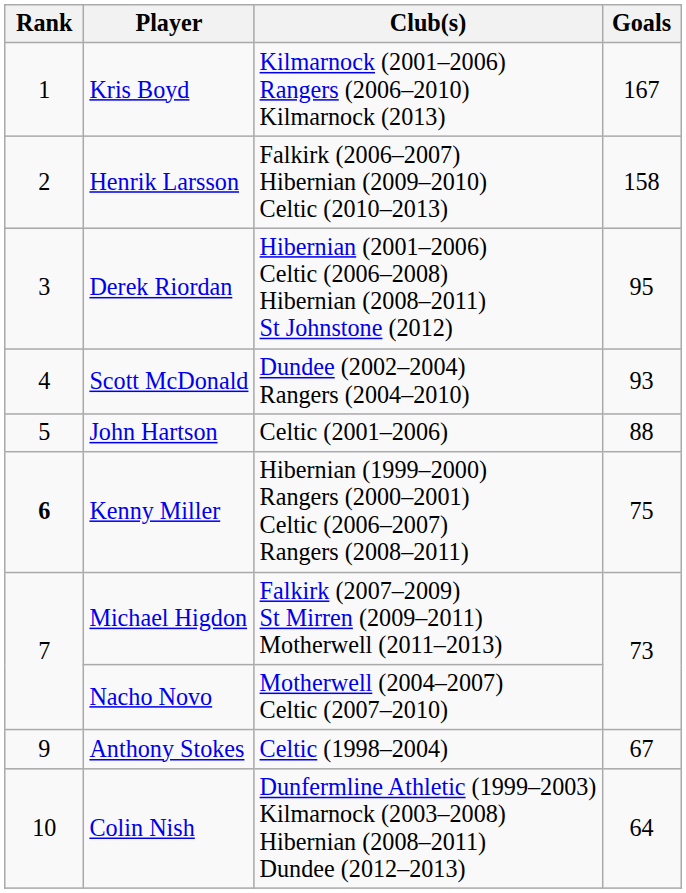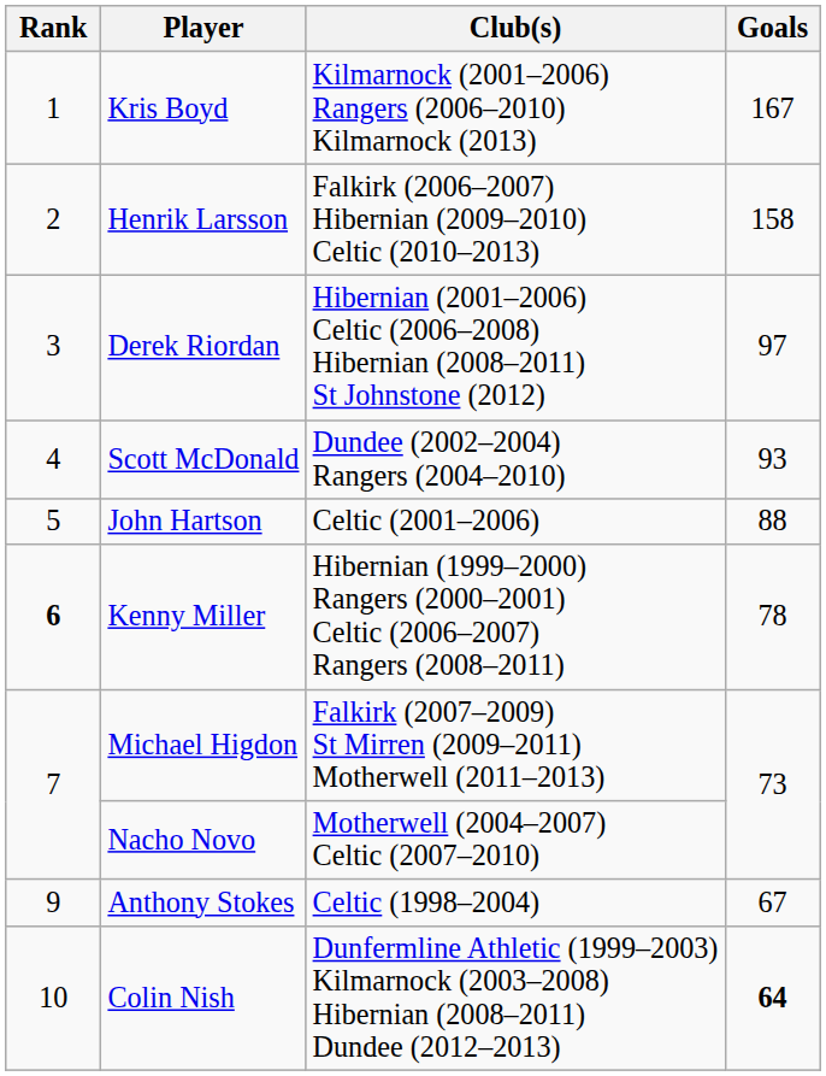 <table class="wikitable">
 <tr>
 <th width=45>Rank</th>
 <th>Player</th>
 <th>Club(s)</th>
 <th width=45>Goals</th>
 </tr>
 <tr>
 <td align=center>1</td>
 <td><a href='#'>Kris Boyd</a></td>
 <td><a href='#'>Kilmarnock</a> (2001–2006)<br><a href='#'>Rangers</a> (2006–2010)<br>Kilmarnock (2013)</td>
 <td align=center>167</td>
 </tr>
 <tr>
 <td align=center>2</td>
 <td><a href='#'>Henrik Larsson</a></td>
 <td>Falkirk (2006–2007) <br>Hibernian (2009–2010) <br>Celtic (2010–2013)</td>
 <td align=center>158</td>
 </tr>
 <tr>
 <td align=center>3</td>
 <td><a href='#'>Derek Riordan</a></td>
 <td><a href='#'>Hibernian</a> (2001–2006)<br>Celtic (2006–2008) <br>Hibernian (2008–2011) <br><a href='#'>St Johnstone</a> (2012)</td>
-<td align=center>95</td>
+<td align=center>97</td>
 </tr>
 <tr>
 <td align=center>4</td>
 <td><a href='#'>Scott McDonald</a></td>
 <td><a href='#'>Dundee</a> (2002–2004)<br>Rangers (2004–2010)</td>
 <td align=center>93</td>
 </tr>
 <tr>
 <td align=center>5</td>
 <td><a href='#'>John Hartson</a></td>
 <td>Celtic (2001–2006)</td>
 <td align=center>88</td>
 </tr>
 <tr>
 <td align=center><strong>6</strong></td>
 <td><a href='#'>Kenny Miller</a></td>
 <td>Hibernian (1999–2000)<br>Rangers (2000–2001)<br>Celtic (2006–2007)<br>Rangers (2008–2011)</td>
-<td align=center>75</td>
+<td align=center>78</td>
 </tr>
 <tr>
 <td rowspan="2" style="text-align:center;">7</td>
 <td><a href='#'>Michael Higdon</a></td>
 <td><a href='#'>Falkirk</a> (2007–2009)<br><a href='#'>St Mirren</a> (2009–2011)<br>Motherwell (2011–2013)</td>
 <td rowspan="2" style="text-align:center;">73</td>
 </tr>
 <tr>
 <td><a href='#'>Nacho Novo</a></td>
 <td><a href='#'>Motherwell</a> (2004–2007)<br>Celtic (2007–2010)</td>
 </tr>
 <tr>
 <td align=center>9</td>
 <td><a href='#'>Anthony Stokes</a></td>
 <td><a href='#'>Celtic</a> (1998–2004)</td>
 <td align=center>67</td>
 </tr>
 <tr>
 <td align=center>10</td>
 <td><a href='#'>Colin Nish</a></td>
 <td><a href='#'>Dunfermline Athletic</a> (1999–2003) <br>Kilmarnock (2003–2008) <br>Hibernian (2008–2011) <br>Dundee (2012–2013)</td>
-<td align=center>64</td>
+<td align=center><strong>64</strong></td>
 </tr>
 </table>
